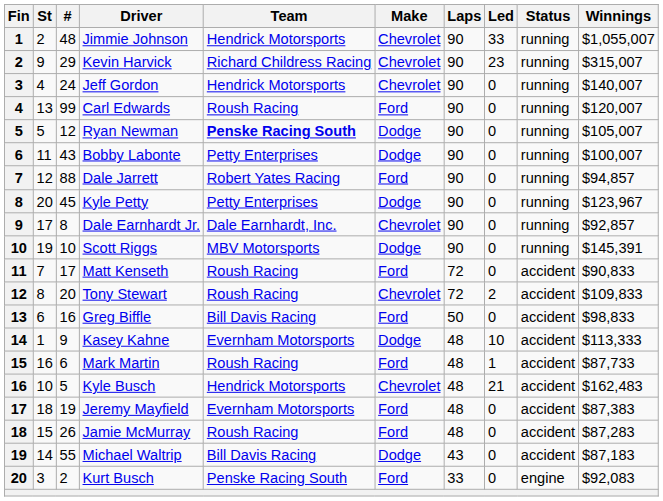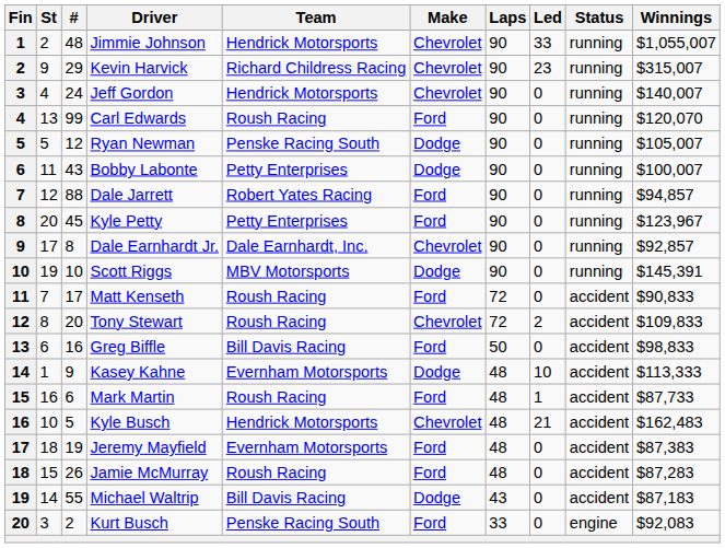 <table class="wikitable" style="font-size:95%">
 <tr>
 <th>Fin</th>
 <th>St</th>
 <th>#</th>
 <th>Driver</th>
 <th>Team</th>
 <th>Make</th>
 <th>Laps</th>
 <th>Led</th>
 <th>Status</th>
 <th>Winnings</th>
 </tr>
 <tr>
 <th>1</th>
 <td>2</td>
 <td>48</td>
 <td><a href='#'>Jimmie Johnson</a></td>
 <td><a href='#'>Hendrick Motorsports</a></td>
 <td><a href='#'>Chevrolet</a></td>
 <td>90</td>
 <td>33</td>
 <td>running</td>
 <td>$1,055,007</td>
 </tr>
 <tr>
 <th>2</th>
 <td>9</td>
 <td>29</td>
 <td><a href='#'>Kevin Harvick</a></td>
 <td><a href='#'>Richard Childress Racing</a></td>
 <td><a href='#'>Chevrolet</a></td>
 <td>90</td>
 <td>23</td>
 <td>running</td>
 <td>$315,007</td>
 </tr>
 <tr>
 <th>3</th>
 <td>4</td>
 <td>24</td>
 <td><a href='#'>Jeff Gordon</a></td>
 <td><a href='#'>Hendrick Motorsports</a></td>
 <td><a href='#'>Chevrolet</a></td>
 <td>90</td>
 <td>0</td>
 <td>running</td>
 <td>$140,007</td>
 </tr>
 <tr>
 <th>4</th>
 <td>13</td>
 <td>99</td>
 <td><a href='#'>Carl Edwards</a></td>
 <td><a href='#'>Roush Racing</a></td>
 <td><a href='#'>Ford</a></td>
 <td>90</td>
 <td>0</td>
 <td>running</td>
-<td>$120,007</td>
+<td>$120,070</td>
 </tr>
 <tr>
 <th>5</th>
 <td>5</td>
 <td>12</td>
 <td><a href='#'>Ryan Newman</a></td>
-<td><strong><a href='#'>Penske Racing South</a></strong></td>
+<td><a href='#'>Penske Racing South</a></td>
 <td><a href='#'>Dodge</a></td>
 <td>90</td>
 <td>0</td>
 <td>running</td>
 <td>$105,007</td>
 </tr>
 <tr>
 <th>6</th>
 <td>11</td>
 <td>43</td>
 <td><a href='#'>Bobby Labonte</a></td>
 <td><a href='#'>Petty Enterprises</a></td>
 <td><a href='#'>Dodge</a></td>
 <td>90</td>
 <td>0</td>
 <td>running</td>
 <td>$100,007</td>
 </tr>
 <tr>
 <th>7</th>
 <td>12</td>
 <td>88</td>
 <td><a href='#'>Dale Jarrett</a></td>
 <td><a href='#'>Robert Yates Racing</a></td>
 <td><a href='#'>Ford</a></td>
 <td>90</td>
 <td>0</td>
 <td>running</td>
 <td>$94,857</td>
 </tr>
 <tr>
 <th>8</th>
 <td>20</td>
 <td>45</td>
 <td><a href='#'>Kyle Petty</a></td>
 <td><a href='#'>Petty Enterprises</a></td>
-<td><a href='#'>Dodge</a></td>
+<td><a href='#'>Ford</a></td>
 <td>90</td>
 <td>0</td>
 <td>running</td>
 <td>$123,967</td>
 </tr>
 <tr>
 <th>9</th>
 <td>17</td>
 <td>8</td>
 <td><a href='#'>Dale Earnhardt Jr.</a></td>
 <td><a href='#'>Dale Earnhardt, Inc.</a></td>
 <td><a href='#'>Chevrolet</a></td>
 <td>90</td>
 <td>0</td>
 <td>running</td>
 <td>$92,857</td>
 </tr>
 <tr>
 <th>10</th>
 <td>19</td>
 <td>10</td>
 <td><a href='#'>Scott Riggs</a></td>
 <td><a href='#'>MBV Motorsports</a></td>
 <td><a href='#'>Dodge</a></td>
 <td>90</td>
 <td>0</td>
 <td>running</td>
 <td>$145,391</td>
 </tr>
 <tr>
 <th>11</th>
 <td>7</td>
 <td>17</td>
 <td><a href='#'>Matt Kenseth</a></td>
 <td><a href='#'>Roush Racing</a></td>
 <td><a href='#'>Ford</a></td>
 <td>72</td>
 <td>0</td>
 <td>accident</td>
 <td>$90,833</td>
 </tr>
 <tr>
 <th>12</th>
 <td>8</td>
 <td>20</td>
 <td><a href='#'>Tony Stewart</a></td>
 <td><a href='#'>Roush Racing</a></td>
 <td><a href='#'>Chevrolet</a></td>
 <td>72</td>
 <td>2</td>
 <td>accident</td>
 <td>$109,833</td>
 </tr>
 <tr>
 <th>13</th>
 <td>6</td>
 <td>16</td>
 <td><a href='#'>Greg Biffle</a></td>
 <td><a href='#'>Bill Davis Racing</a></td>
 <td><a href='#'>Ford</a></td>
 <td>50</td>
 <td>0</td>
 <td>accident</td>
 <td>$98,833</td>
 </tr>
 <tr>
 <th>14</th>
 <td>1</td>
 <td>9</td>
 <td><a href='#'>Kasey Kahne</a></td>
 <td><a href='#'>Evernham Motorsports</a></td>
 <td><a href='#'>Dodge</a></td>
 <td>48</td>
 <td>10</td>
 <td>accident</td>
 <td>$113,333</td>
 </tr>
 <tr>
 <th>15</th>
 <td>16</td>
 <td>6</td>
 <td><a href='#'>Mark Martin</a></td>
 <td><a href='#'>Roush Racing</a></td>
 <td><a href='#'>Ford</a></td>
 <td>48</td>
 <td>1</td>
 <td>accident</td>
 <td>$87,733</td>
 </tr>
 <tr>
 <th>16</th>
 <td>10</td>
 <td>5</td>
 <td><a href='#'>Kyle Busch</a></td>
 <td><a href='#'>Hendrick Motorsports</a></td>
 <td><a href='#'>Chevrolet</a></td>
 <td>48</td>
 <td>21</td>
 <td>accident</td>
 <td>$162,483</td>
 </tr>
 <tr>
 <th>17</th>
 <td>18</td>
 <td>19</td>
 <td><a href='#'>Jeremy Mayfield</a></td>
 <td><a href='#'>Evernham Motorsports</a></td>
 <td><a href='#'>Ford</a></td>
 <td>48</td>
 <td>0</td>
 <td>accident</td>
 <td>$87,383</td>
 </tr>
 <tr>
 <th>18</th>
 <td>15</td>
 <td>26</td>
 <td><a href='#'>Jamie McMurray</a></td>
 <td><a href='#'>Roush Racing</a></td>
 <td><a href='#'>Ford</a></td>
 <td>48</td>
 <td>0</td>
 <td>accident</td>
 <td>$87,283</td>
 </tr>
 <tr>
 <th>19</th>
 <td>14</td>
 <td>55</td>
 <td><a href='#'>Michael Waltrip</a></td>
 <td><a href='#'>Bill Davis Racing</a></td>
 <td><a href='#'>Dodge</a></td>
 <td>43</td>
 <td>0</td>
 <td>accident</td>
 <td>$87,183</td>
 </tr>
 <tr>
 <th>20</th>
 <td>3</td>
 <td>2</td>
 <td><a href='#'>Kurt Busch</a></td>
 <td><a href='#'>Penske Racing South</a></td>
 <td><a href='#'>Ford</a></td>
 <td>33</td>
 <td>0</td>
 <td>engine</td>
 <td>$92,083</td>
 </tr>
 <tr>
 <th colspan="10"></th>
 </tr>
 </table>
